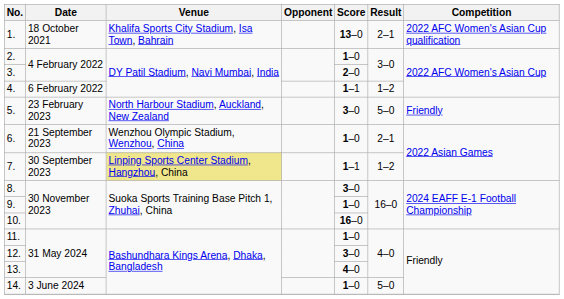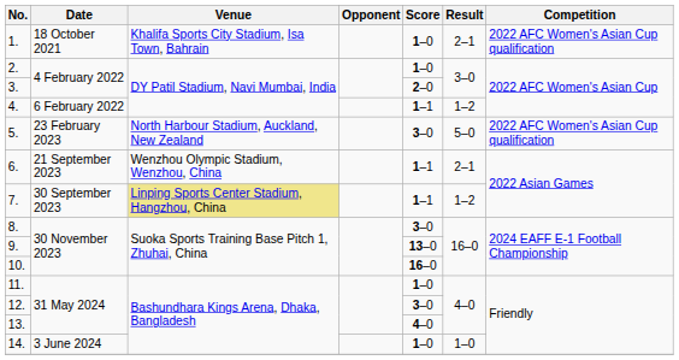 <table class="wikitable">
 <tr>
 <th>No.</th>
 <th>Date</th>
 <th>Venue</th>
 <th>Opponent</th>
 <th>Score</th>
 <th>Result</th>
 <th>Competition</th>
 </tr>
 <tr>
 <td>1.</td>
 <td>18 October 2021</td>
 <td><a href='#'>Khalifa Sports City Stadium</a>, <a href='#'>Isa Town</a>, <a href='#'>Bahrain</a></td>
 <td></td>
-<td align=center><strong>13</strong>–0</td>
+<td align=center><strong>1</strong>–0</td>
 <td align=center>2–1</td>
 <td><a href='#'>2022 AFC Women's Asian Cup qualification</a></td>
 </tr>
 <tr>
 <td>2.</td>
 <td rowspan=2>4 February 2022</td>
 <td rowspan=3><a href='#'>DY Patil Stadium</a>, <a href='#'>Navi Mumbai</a>, <a href='#'>India</a></td>
 <td rowspan=2></td>
 <td align=center><strong>1</strong>–0</td>
 <td rowspan=2 align=center>3–0</td>
 <td rowspan=3><a href='#'>2022 AFC Women's Asian Cup</a></td>
 </tr>
 <tr>
 <td>3.</td>
 <td align=center><strong>2</strong>–0</td>
 </tr>
 <tr>
 <td>4.</td>
 <td>6 February 2022</td>
 <td></td>
 <td align=center><strong>1</strong>–1</td>
 <td align=center>1–2</td>
 </tr>
 <tr>
 <td>5.</td>
 <td>23 February 2023</td>
 <td><a href='#'>North Harbour Stadium</a>, <a href='#'>Auckland</a>, <a href='#'>New Zealand</a></td>
 <td></td>
 <td align=center><strong>3</strong>–0</td>
 <td align=center>5–0</td>
-<td><a href='#'>Friendly</a></td>
+<td><a href='#'>2022 AFC Women's Asian Cup qualification</a></td>
 </tr>
 <tr>
 <td>6.</td>
 <td>21 September 2023</td>
 <td>Wenzhou Olympic Stadium, <a href='#'>Wenzhou</a>, <a href='#'>China</a></td>
 <td></td>
-<td align=center><strong>1</strong>–0</td>
+<td align=center><strong>1</strong>–1</td>
 <td align=center>2–1</td>
 <td rowspan=2><a href='#'>2022 Asian Games</a></td>
 </tr>
 <tr>
 <td>7.</td>
 <td>30 September 2023</td>
 <td style="background: khaki;"><a href='#'>Linping Sports Center Stadium</a>, <a href='#'>Hangzhou</a>, China</td>
 <td></td>
 <td align=center><strong>1</strong>–1</td>
 <td align=center>1–2 </td>
 </tr>
 <tr>
 <td>8.</td>
 <td rowspan=3>30 November 2023</td>
 <td rowspan=3>Suoka Sports Training Base Pitch 1, <a href='#'>Zhuhai</a>, China</td>
 <td rowspan=3></td>
 <td align=center><strong>3</strong>–0</td>
 <td rowspan=3 align=center>16–0</td>
 <td rowspan=3><a href='#'>2024 EAFF E-1 Football Championship</a></td>
 </tr>
 <tr>
 <td>9.</td>
-<td align=center><strong>1</strong>–0</td>
+<td align=center><strong>13</strong>–0</td>
 </tr>
 <tr>
 <td>10.</td>
 <td align=center><strong>16</strong>–0</td>
 </tr>
 <tr>
 <td>11.</td>
 <td rowspan=3>31 May 2024</td>
 <td rowspan=4><a href='#'>Bashundhara Kings Arena</a>, <a href='#'>Dhaka</a>, <a href='#'>Bangladesh</a></td>
 <td rowspan=3></td>
 <td align=center><strong>1</strong>–0</td>
 <td rowspan=3 align=center>4–0</td>
 <td rowspan=4>Friendly</td>
 </tr>
 <tr>
 <td>12.</td>
 <td align=center><strong>3</strong>–0</td>
 </tr>
 <tr>
 <td>13.</td>
 <td align=center><strong>4</strong>–0</td>
 </tr>
 <tr>
 <td>14.</td>
 <td>3 June 2024</td>
 <td></td>
 <td align=center><strong>1</strong>–0</td>
-<td align=center>5–0</td>
+<td align=center>1–0</td>
 </tr>
 <tr>
 </tr>
 </table>
